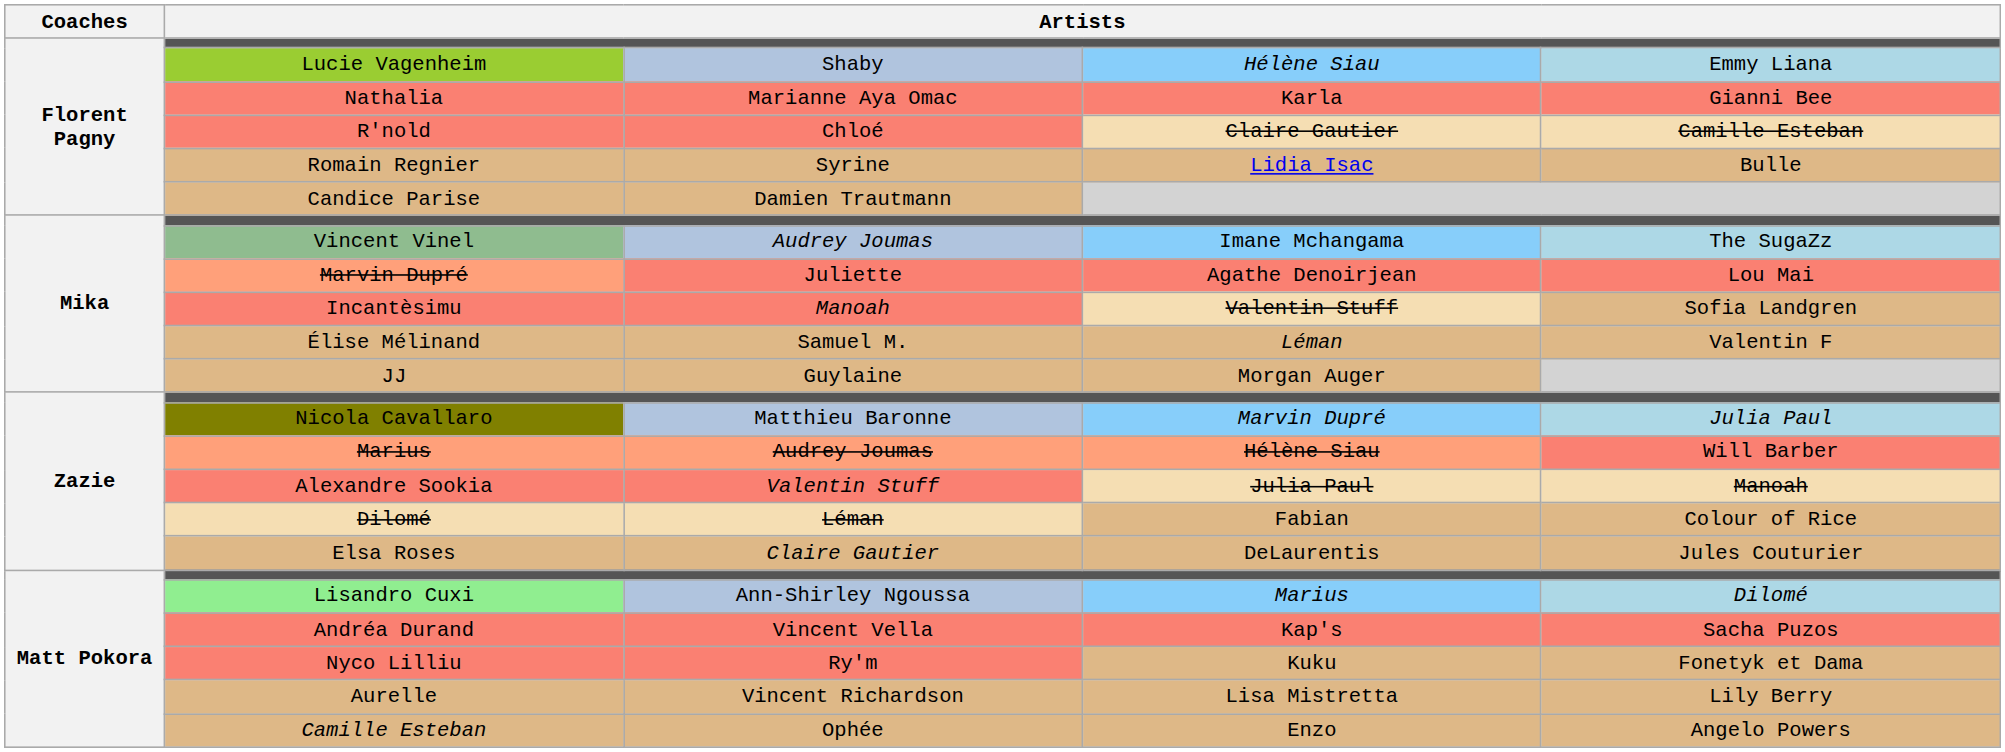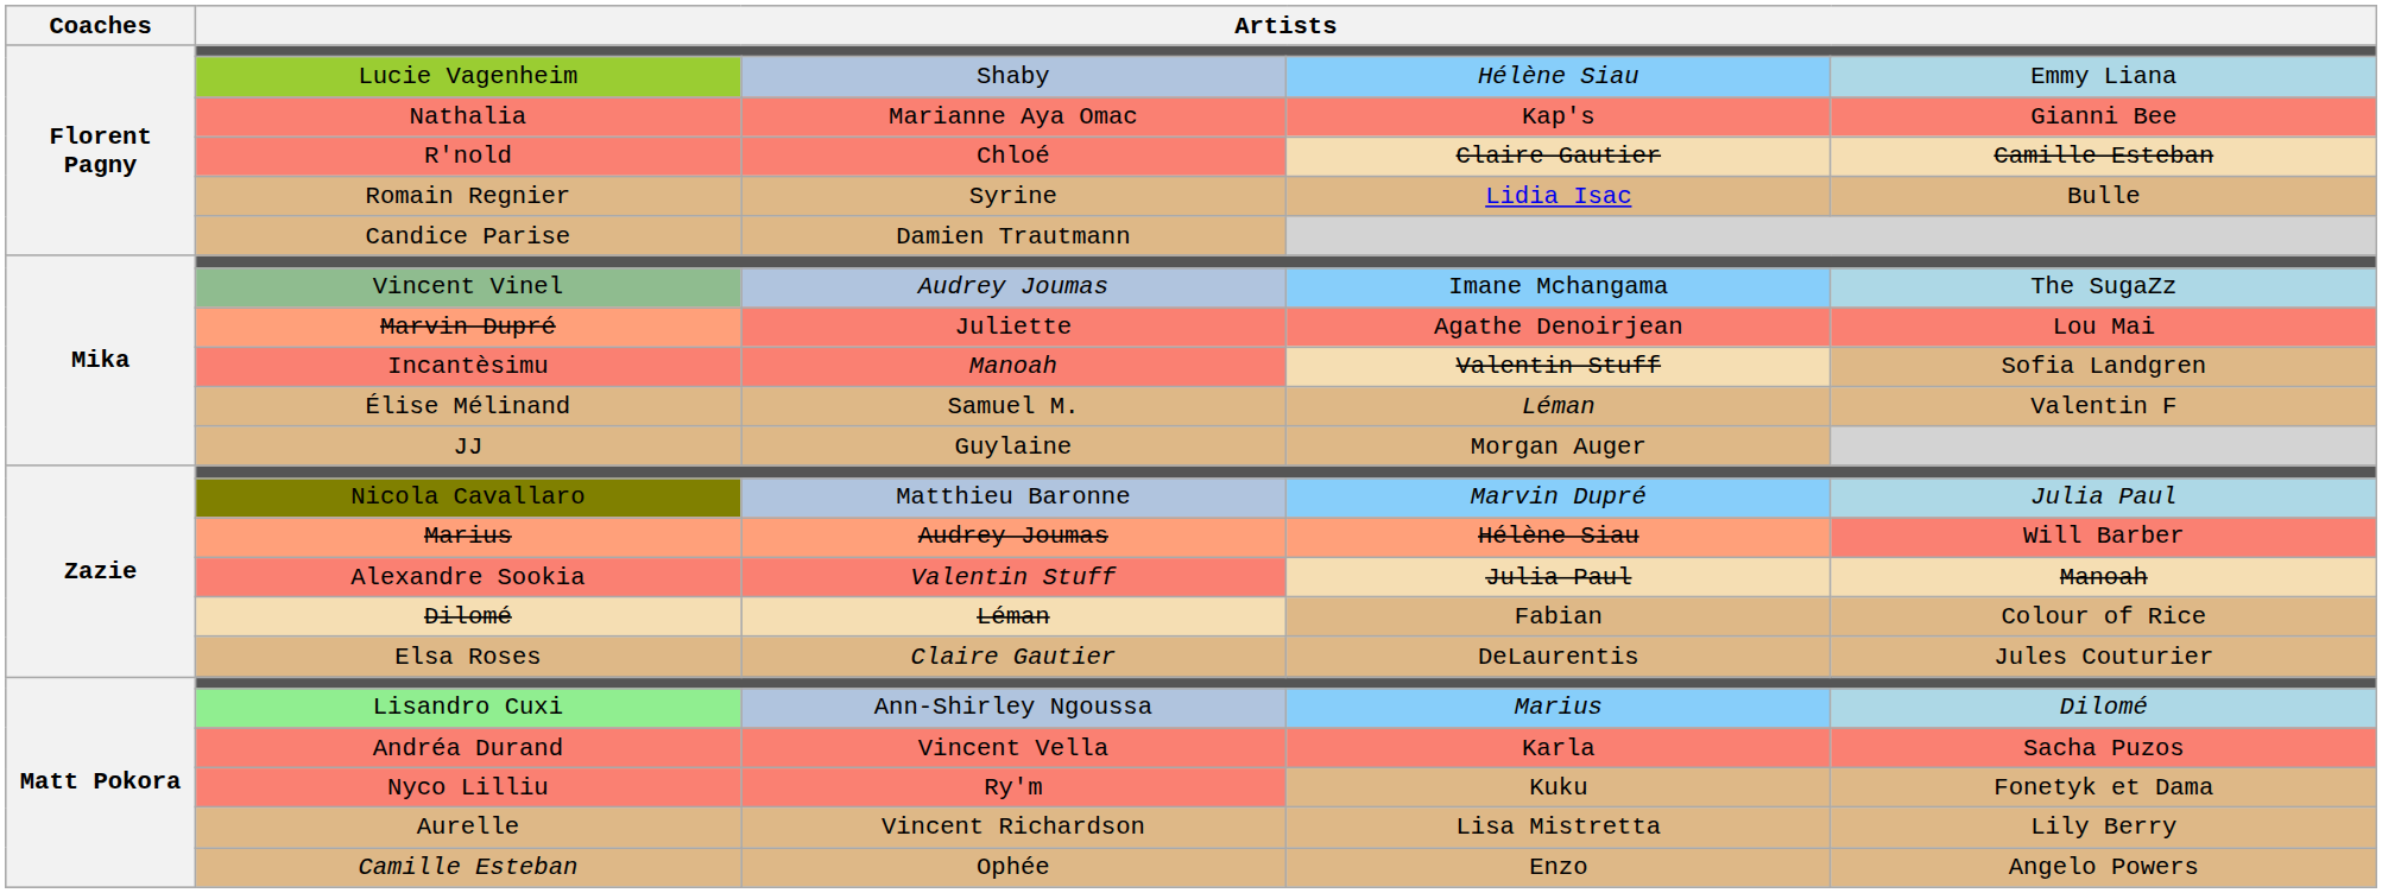 <table class="wikitable" style="text-align:center; width:100%;">
 <tr>
 <th style="width:8%;">Coaches</th>
 <th style="width:92%;" colspan="5">Artists</th>
 </tr>
 <tr>
 <th rowspan="6">Florent Pagny</th>
 <td colspan="5" style="background:#555;"></td>
 </tr>
 <tr>
 <td style="width:23%; background:yellowgreen;">Lucie Vagenheim</td>
 <td style="width:23%; background:lightsteelblue;">Shaby</td>
 <td style="width:23%; background:lightskyblue;"><em>Hélène Siau</em></td>
 <td style="width:20%; background:lightblue;">Emmy Liana</td>
 </tr>
 <tr>
 <td style="background:salmon;">Nathalia</td>
 <td style="background:salmon;">Marianne Aya Omac</td>
-<td style="background:salmon;">Karla</td>
+<td style="background:salmon;">Kap's</td>
 <td style="background:salmon;">Gianni Bee</td>
 </tr>
 <tr>
 <td style="background:salmon;">R'nold</td>
 <td style="background:salmon;">Chloé</td>
 <td style="background:wheat;"><s>Claire Gautier</s></td>
 <td style="background:wheat"><s>Camille Esteban</s></td>
 </tr>
 <tr>
 <td style="background:burlywood;">Romain Regnier</td>
 <td style="background:burlywood">Syrine</td>
 <td style="background:burlywood;"><a href='#'>Lidia Isac</a></td>
 <td style="background:burlywood;">Bulle</td>
 </tr>
 <tr>
 <td style="background:burlywood;">Candice Parise</td>
 <td style="background:burlywood;">Damien Trautmann</td>
 <td colspan="2" style="background:lightgray;"></td>
 </tr>
 <tr>
 <th rowspan="6">Mika</th>
 <td colspan="5" style="background:#555;"></td>
 </tr>
 <tr>
 <td style="width:20%; background:darkseagreen">Vincent Vinel</td>
 <td style="width:20%; background:lightsteelblue;"><em>Audrey Joumas</em></td>
 <td style="width:20%; background:lightskyblue;">Imane Mchangama</td>
 <td style="background:lightblue;">The SugaZz</td>
 </tr>
 <tr>
 <td style="background:lightsalmon;"><s>Marvin Dupré</s></td>
 <td style="background:salmon;">Juliette</td>
 <td style="background:salmon;">Agathe Denoirjean</td>
 <td style="background:salmon;">Lou Mai</td>
 </tr>
 <tr>
 <td style="background:salmon;">Incantèsimu</td>
 <td style="background:salmon;"><em>Manoah</em></td>
 <td style="background:wheat;"><s>Valentin Stuff</s></td>
 <td style="background:burlywood;">Sofia Landgren</td>
 </tr>
 <tr>
 <td style="background:burlywood;">Élise Mélinand</td>
 <td style="background:burlywood;">Samuel M.</td>
 <td style="background:burlywood;"><em>Léman</em></td>
 <td style="background:burlywood;">Valentin F</td>
 </tr>
 <tr>
 <td style="background:burlywood;">JJ</td>
 <td style="background:burlywood;">Guylaine</td>
 <td style="background:burlywood;">Morgan Auger</td>
 <td style="background:lightgray"></td>
 </tr>
 <tr>
 <th rowspan="6">Zazie</th>
 <td colspan="5" style="background:#555;"></td>
 </tr>
 <tr>
 <td style="width:20%; background:olive">Nicola Cavallaro</td>
 <td style="width:20%; background:lightsteelblue;">Matthieu Baronne</td>
 <td style="width:20%; background:lightskyblue;"><em>Marvin Dupré</em></td>
 <td style="width:23%; background:lightblue;"><em>Julia Paul</em></td>
 </tr>
 <tr>
 <td style="background:lightsalmon;"><s>Marius</s></td>
 <td style="background:lightsalmon;"><s>Audrey Joumas</s></td>
 <td style="background:lightsalmon;"><s>Hélène Siau</s></td>
 <td style="background:salmon;">Will Barber</td>
 </tr>
 <tr>
 <td style="background:salmon;">Alexandre Sookia</td>
 <td style="background:salmon;"><em>Valentin Stuff </em></td>
 <td style="background:wheat;"><s>Julia Paul</s></td>
 <td style="background:wheat;"><s>Manoah</s></td>
 </tr>
 <tr>
 <td style="background:wheat;"><s>Dilomé</s></td>
 <td style="background:wheat;"><s>Léman</s></td>
 <td style="background:burlywood;">Fabian</td>
 <td style="background:burlywood;">Colour of Rice</td>
 </tr>
 <tr>
 <td style="background:burlywood;">Elsa Roses</td>
 <td style="background:burlywood;"><em>Claire Gautier</em></td>
 <td style="background:burlywood;">DeLaurentis</td>
 <td style="background:burlywood;">Jules Couturier</td>
 </tr>
 <tr>
 <th rowspan="6">Matt Pokora</th>
 <td colspan="5" style="background:#555;"></td>
 </tr>
 <tr>
 <td style="width:23%; background:lightgreen">Lisandro Cuxi</td>
 <td style="width:23%; background:lightsteelblue;">Ann-Shirley Ngoussa</td>
 <td style="width:23%; background:lightskyblue;"><em>Marius</em></td>
 <td style="width:23%; background:lightblue;"><em>Dilomé</em></td>
 </tr>
 <tr>
 <td style="background:salmon;">Andréa Durand</td>
 <td style="background:salmon;">Vincent Vella</td>
-<td style="background:salmon;">Kap's</td>
+<td style="background:salmon;">Karla</td>
 <td style="background:salmon;">Sacha Puzos</td>
 </tr>
 <tr>
 <td style="background:salmon;">Nyco Lilliu</td>
 <td style="background:salmon;">Ry'm</td>
 <td style="background:burlywood;">Kuku</td>
 <td style="background:burlywood;">Fonetyk et Dama</td>
 </tr>
 <tr>
 <td style="background:burlywood;">Aurelle</td>
 <td style="background:burlywood;">Vincent Richardson</td>
 <td style="background:burlywood;">Lisa Mistretta</td>
 <td style="background:burlywood;">Lily Berry</td>
 </tr>
 <tr>
 <td style="background:burlywood;"><em>Camille Esteban</em></td>
 <td style="background:burlywood;">Ophée</td>
 <td style="background:burlywood;">Enzo</td>
 <td style="background:burlywood;">Angelo Powers</td>
 </tr>
 <tr>
 </tr>
 </table>
